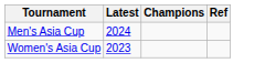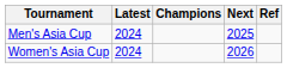 <table class="wikitable">
 <tr>
 <th>Tournament</th>
 <th>Latest</th>
 <th>Champions</th>
+<th>Next</th>
 <th>Ref</th>
 </tr>
 <tr>
 <td><a href='#'>Men's Asia Cup</a></td>
 <td><a href='#'>2024</a></td>
 <td></td>
+<td><a href='#'>2025</a></td>
 <td></td>
 </tr>
 <tr>
 <td><a href='#'>Women's Asia Cup</a></td>
-<td><a href='#'>2023</a></td>
+<td><a href='#'>2024</a></td>
 <td></td>
+<td><a href='#'>2026</a></td>
 <td></td>
 </tr>
 </table>
